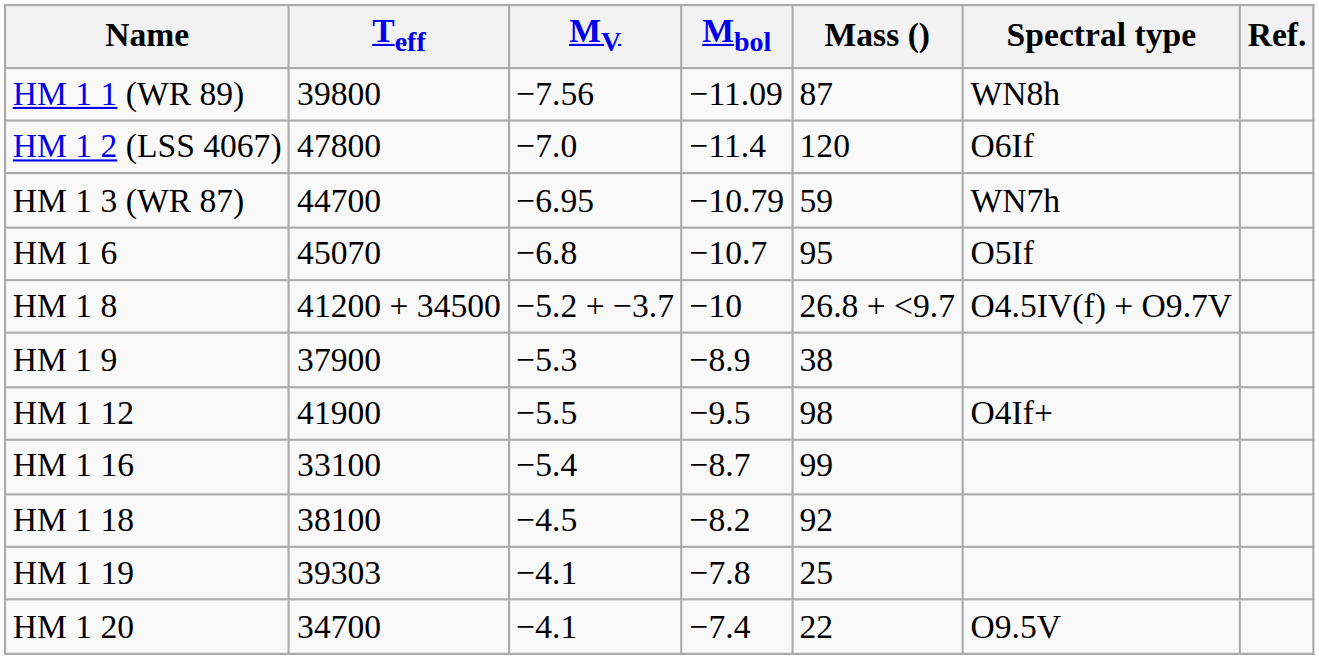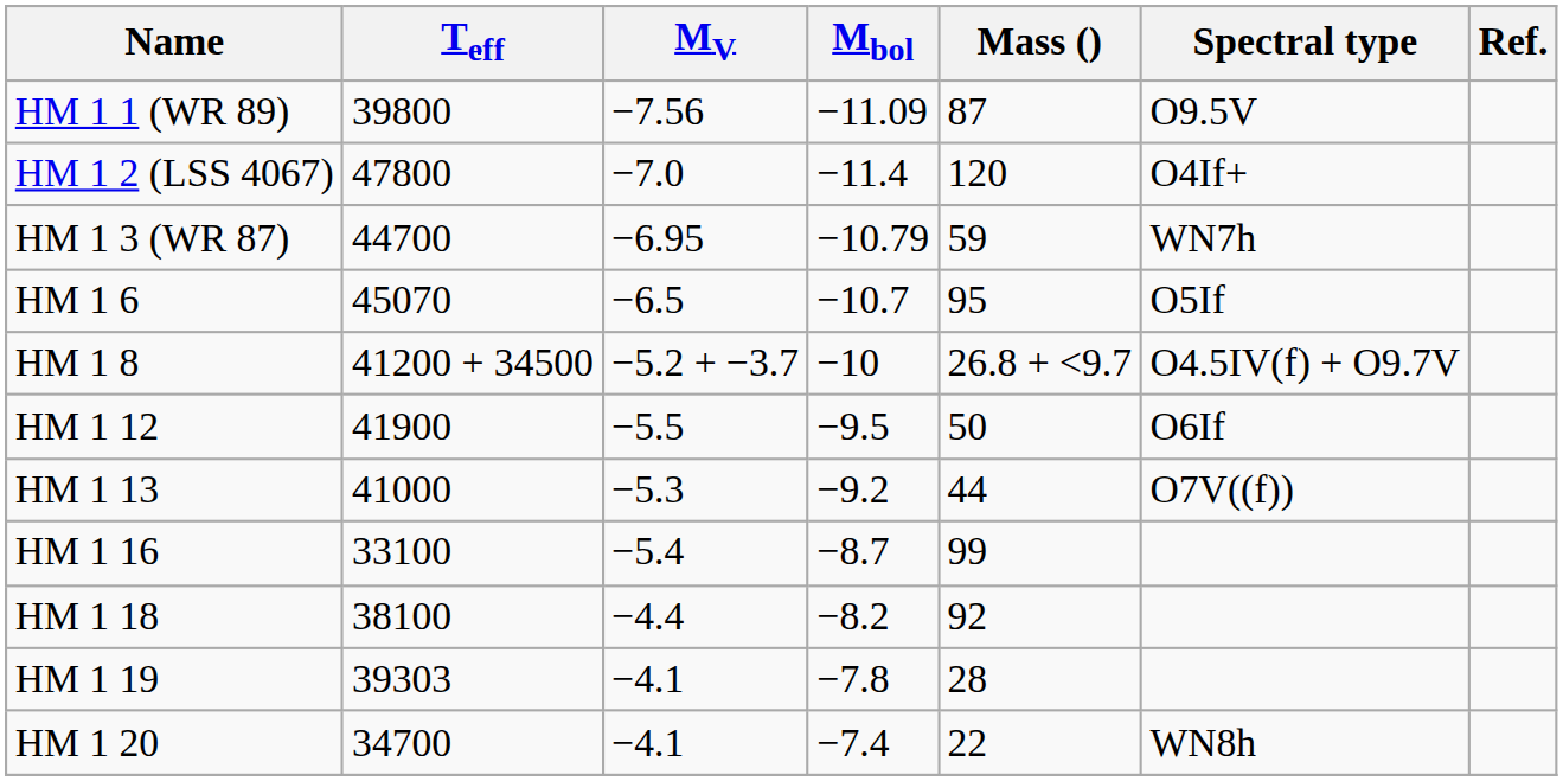 <table class="wikitable sortable">
 <tr>
 <th>Name</th>
 <th><a href='#'>T<sub>eff</sub></a></th>
 <th><a href='#'>M<sub>V</sub></a></th>
 <th><a href='#'>M<sub>bol</sub></a></th>
 <th>Mass ()</th>
 <th>Spectral type</th>
 <th>Ref.</th>
 </tr>
 <tr>
 <td><a href='#'>HM 1 1</a> (WR 89)</td>
 <td>39800</td>
 <td>−7.56</td>
 <td>−11.09</td>
 <td>87</td>
-<td>WN8h</td>
+<td>O9.5V</td>
 <td></td>
 </tr>
 <tr>
 <td><a href='#'>HM 1 2</a> (LSS 4067)</td>
 <td>47800</td>
 <td>−7.0</td>
 <td>−11.4</td>
 <td>120</td>
-<td>O6If</td>
+<td>O4If+</td>
 <td></td>
 </tr>
 <tr>
 <td WR 87>HM 1 3 (WR 87)</td>
 <td>44700</td>
 <td>−6.95</td>
 <td>−10.79</td>
 <td>59</td>
 <td>WN7h</td>
 <td></td>
 </tr>
 <tr>
 <td>HM 1 6</td>
 <td>45070</td>
-<td>−6.8</td>
+<td>−6.5</td>
 <td>−10.7</td>
 <td>95</td>
 <td>O5If</td>
 <td></td>
 </tr>
 <tr>
 <td>HM 1 8</td>
 <td>41200 + 34500</td>
 <td>−5.2 + −3.7</td>
 <td>−10</td>
 <td>26.8 + <9.7</td>
 <td>O4.5IV(f) + O9.7V</td>
 <td></td>
 </tr>
 <tr>
-<td>HM 1 9</td>
-<td>37900</td>
-<td>−5.3</td>
-<td>−8.9</td>
-<td>38</td>
-<td></td>
-<td></td>
-</tr>
-<tr>
 <td>HM 1 12</td>
 <td>41900</td>
 <td>−5.5</td>
 <td>−9.5</td>
-<td>98</td>
-<td>O4If+</td>
+<td>50</td>
+<td>O6If</td>
+<td></td>
+</tr>
+<tr>
+<td>HM 1 13</td>
+<td>41000</td>
+<td>−5.3</td>
+<td>−9.2</td>
+<td>44</td>
+<td>O7V((f))</td>
 <td></td>
 </tr>
 <tr>
 <td>HM 1 16</td>
 <td>33100</td>
 <td>−5.4</td>
 <td>−8.7</td>
 <td>99</td>
 <td></td>
 <td></td>
 </tr>
 <tr>
 <td>HM 1 18</td>
 <td>38100</td>
-<td>−4.5</td>
+<td>−4.4</td>
 <td>−8.2</td>
 <td>92</td>
 <td></td>
 <td></td>
 </tr>
 <tr>
 <td>HM 1 19</td>
 <td>39303</td>
 <td>−4.1</td>
 <td>−7.8</td>
-<td>25</td>
+<td>28</td>
 <td></td>
 <td></td>
 </tr>
 <tr>
 <td>HM 1 20</td>
 <td>34700</td>
 <td>−4.1</td>
 <td>−7.4</td>
 <td>22</td>
-<td>O9.5V</td>
+<td>WN8h</td>
 <td></td>
 </tr>
 <tr>
 </tr>
 </table>
